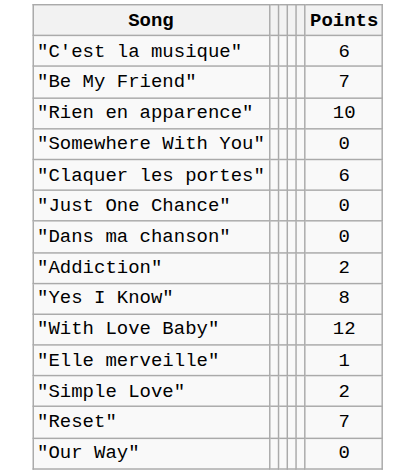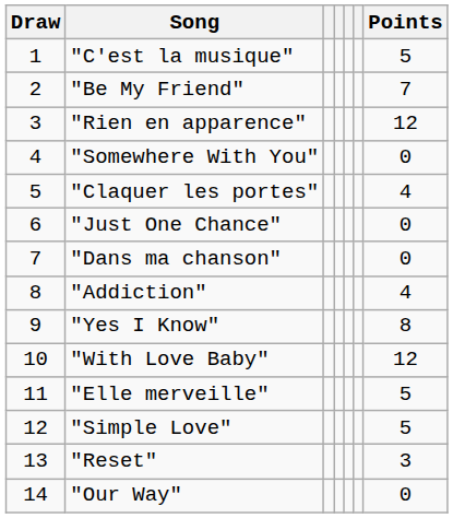 <table class="wikitable collapsible" style="margin: 1em auto 1em auto; text-align:center">
 <tr>
+<th>Draw</th>
 <th>Song</th>
 <th><small></small></th>
 <th><small></small></th>
 <th><small></small></th>
 <th><small></small></th>
 <th>Points</th>
 </tr>
 <tr>
+<td>1</td>
 <td align="left">"C'est la musique"</td>
 <td></td>
 <td></td>
 <td></td>
 <td></td>
-<td>6</td>
+<td>5</td>
 </tr>
 <tr>
+<td>2</td>
 <td align="left">"Be My Friend"</td>
 <td></td>
 <td></td>
 <td></td>
 <td></td>
 <td>7</td>
 </tr>
 <tr>
+<td>3</td>
 <td align="left">"Rien en apparence"</td>
 <td></td>
 <td></td>
 <td></td>
 <td></td>
-<td>10</td>
+<td>12</td>
 </tr>
 <tr>
+<td>4</td>
 <td align="left">"Somewhere With You"</td>
 <td></td>
 <td></td>
 <td></td>
 <td></td>
 <td>0</td>
 </tr>
 <tr>
+<td>5</td>
 <td align="left">"Claquer les portes"</td>
 <td></td>
 <td></td>
 <td></td>
 <td></td>
-<td>6</td>
+<td>4</td>
 </tr>
 <tr>
+<td>6</td>
 <td align="left">"Just One Chance"</td>
 <td></td>
 <td></td>
 <td></td>
 <td></td>
 <td>0</td>
 </tr>
 <tr>
+<td>7</td>
 <td align="left">"Dans ma chanson"</td>
 <td></td>
 <td></td>
 <td></td>
 <td></td>
 <td>0</td>
 </tr>
 <tr>
+<td>8</td>
 <td align="left">"Addiction"</td>
 <td></td>
 <td></td>
 <td></td>
 <td></td>
-<td>2</td>
+<td>4</td>
 </tr>
 <tr>
+<td>9</td>
 <td align="left">"Yes I Know"</td>
 <td></td>
 <td></td>
 <td></td>
 <td></td>
 <td>8</td>
 </tr>
 <tr>
+<td>10</td>
 <td align="left">"With Love Baby"</td>
 <td></td>
 <td></td>
 <td></td>
 <td></td>
 <td>12</td>
 </tr>
 <tr>
+<td>11</td>
 <td align="left">"Elle merveille"</td>
 <td></td>
 <td></td>
 <td></td>
 <td></td>
-<td>1</td>
+<td>5</td>
 </tr>
 <tr>
+<td>12</td>
 <td align="left">"Simple Love"</td>
 <td></td>
 <td></td>
 <td></td>
 <td></td>
-<td>2</td>
+<td>5</td>
 </tr>
 <tr>
+<td>13</td>
 <td align="left">"Reset"</td>
 <td></td>
 <td></td>
 <td></td>
 <td></td>
-<td>7</td>
+<td>3</td>
 </tr>
 <tr>
+<td>14</td>
 <td align="left">"Our Way"</td>
 <td></td>
 <td></td>
 <td></td>
 <td></td>
 <td>0</td>
 </tr>
 </table>
